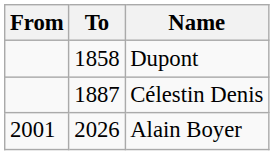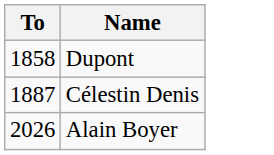 <table class="wikitable">
 <tr>
-<th>From</th>
 <th>To</th>
 <th>Name</th>
 </tr>
 <tr>
-<td></td>
 <td>1858</td>
 <td>Dupont</td>
 </tr>
 <tr>
-<td></td>
 <td>1887</td>
 <td>Célestin Denis</td>
 </tr>
 <tr>
-<td>2001</td>
 <td>2026</td>
 <td>Alain Boyer</td>
 </tr>
 </table>
